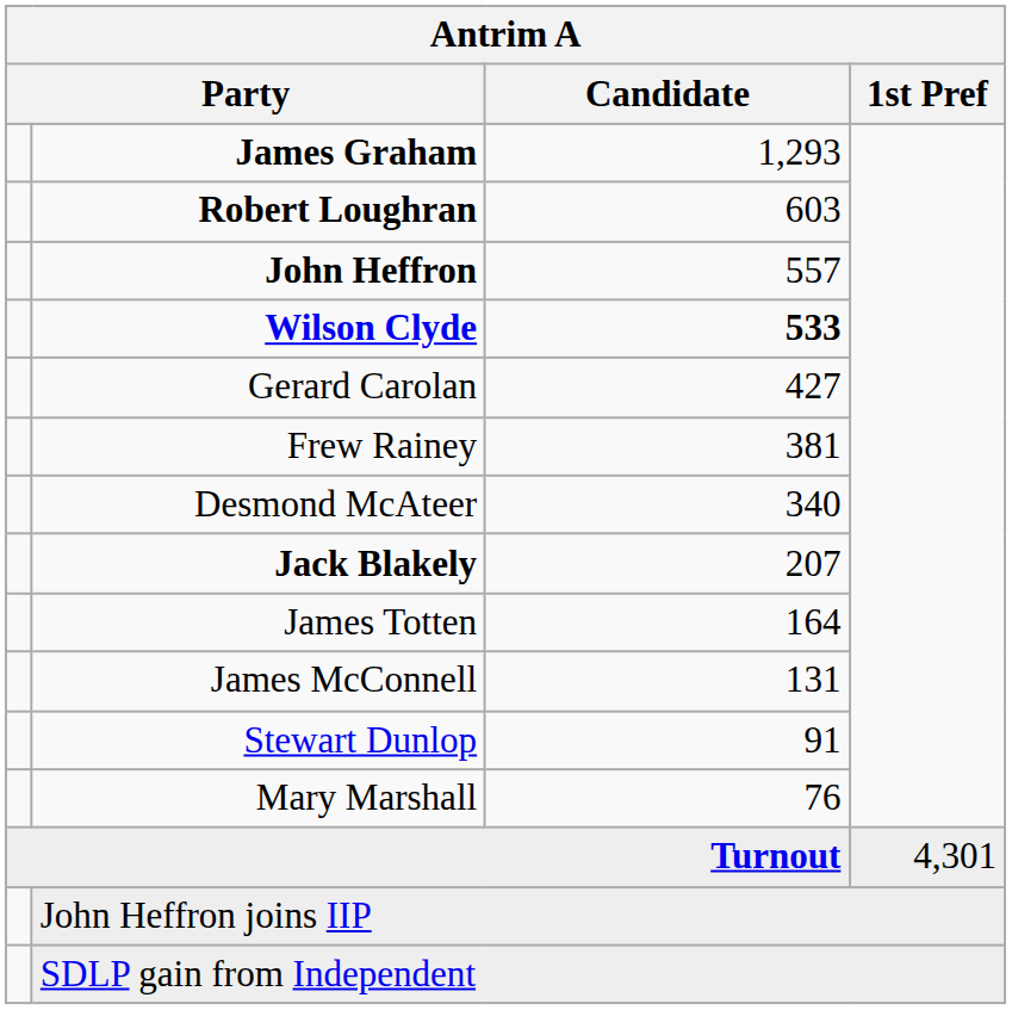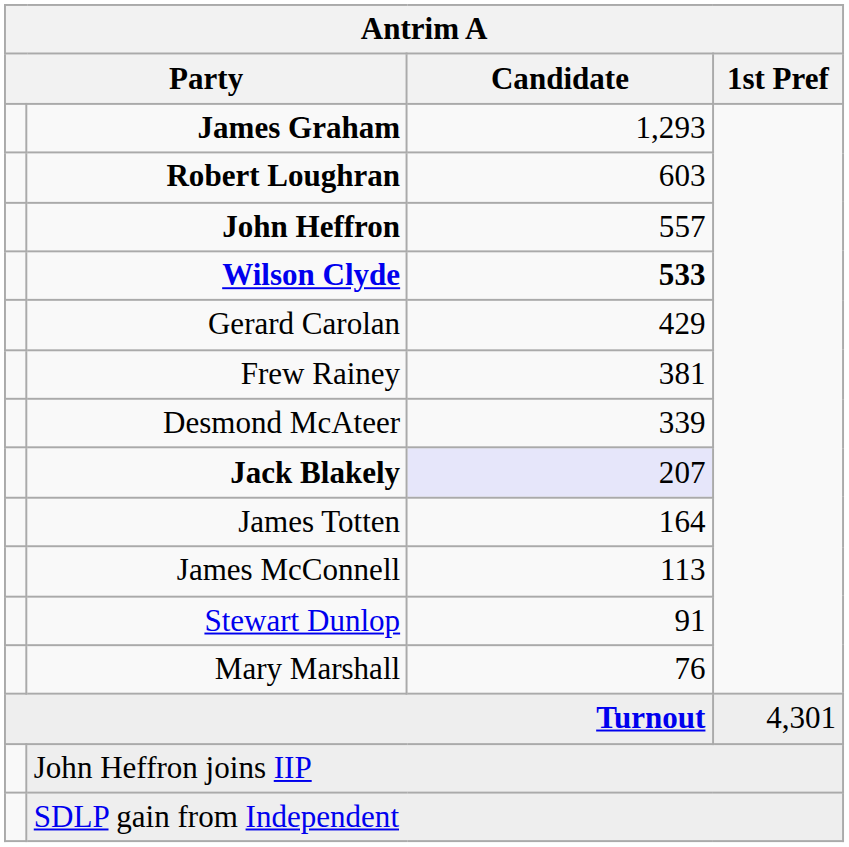 <table class="wikitable">
 <tr>
 <th colspan="4" align="center">Antrim A</th>
 </tr>
 <tr>
 <th colspan="2" align="center" width=200>Party</th>
 <th width=150>Candidate</th>
 <th width=60>1st Pref</th>
 </tr>
 <tr>
 <td></td>
 <td align="right"><strong>James Graham</strong></td>
 <td align="right">1,293</td>
 </tr>
 <tr>
 <td></td>
 <td align="right"><strong>Robert Loughran</strong></td>
 <td align="right">603</td>
 </tr>
 <tr>
 <td></td>
 <td align="right"><strong>John Heffron</strong></td>
 <td align="right">557</td>
 </tr>
 <tr>
 <td></td>
 <td align="right"><strong><a href='#'>Wilson Clyde</a></strong></td>
 <td align="right"><strong>533</strong></td>
 </tr>
 <tr>
 <td></td>
 <td align="right">Gerard Carolan</td>
-<td align="right">427</td>
+<td align="right">429</td>
 </tr>
 <tr>
 <td></td>
 <td align="right">Frew Rainey</td>
 <td align="right">381</td>
 </tr>
 <tr>
 <td></td>
 <td align="right">Desmond McAteer</td>
-<td align="right">340</td>
+<td align="right">339</td>
 </tr>
 <tr>
 <td></td>
 <td align="right"><strong>Jack Blakely</strong></td>
-<td align="right">207</td>
+<td align="right" style="background: lavender;">207</td>
 </tr>
 <tr>
 <td></td>
 <td align="right">James Totten</td>
 <td align="right">164</td>
 </tr>
 <tr>
 <td></td>
 <td align="right">James McConnell</td>
-<td align="right">131</td>
+<td align="right">113</td>
 </tr>
 <tr>
 <td></td>
 <td align="right"><a href='#'>Stewart Dunlop</a></td>
 <td align="right">91</td>
 </tr>
 <tr>
 <td></td>
 <td align="right">Mary Marshall</td>
 <td align="right">76</td>
 </tr>
 <tr bgcolor="EEEEEE">
 <td colspan=3 align="right"><strong><a href='#'>Turnout</a></strong></td>
 <td align="right">4,301</td>
 </tr>
 <tr>
 <td bgcolor=></td>
 <td colspan=3 bgcolor="EEEEEE">John Heffron joins <a href='#'>IIP</a></td>
 </tr>
 <tr>
 <td bgcolor=></td>
 <td colspan=3 bgcolor="EEEEEE"><a href='#'>SDLP</a> gain from <a href='#'>Independent</a></td>
 </tr>
 </table>
